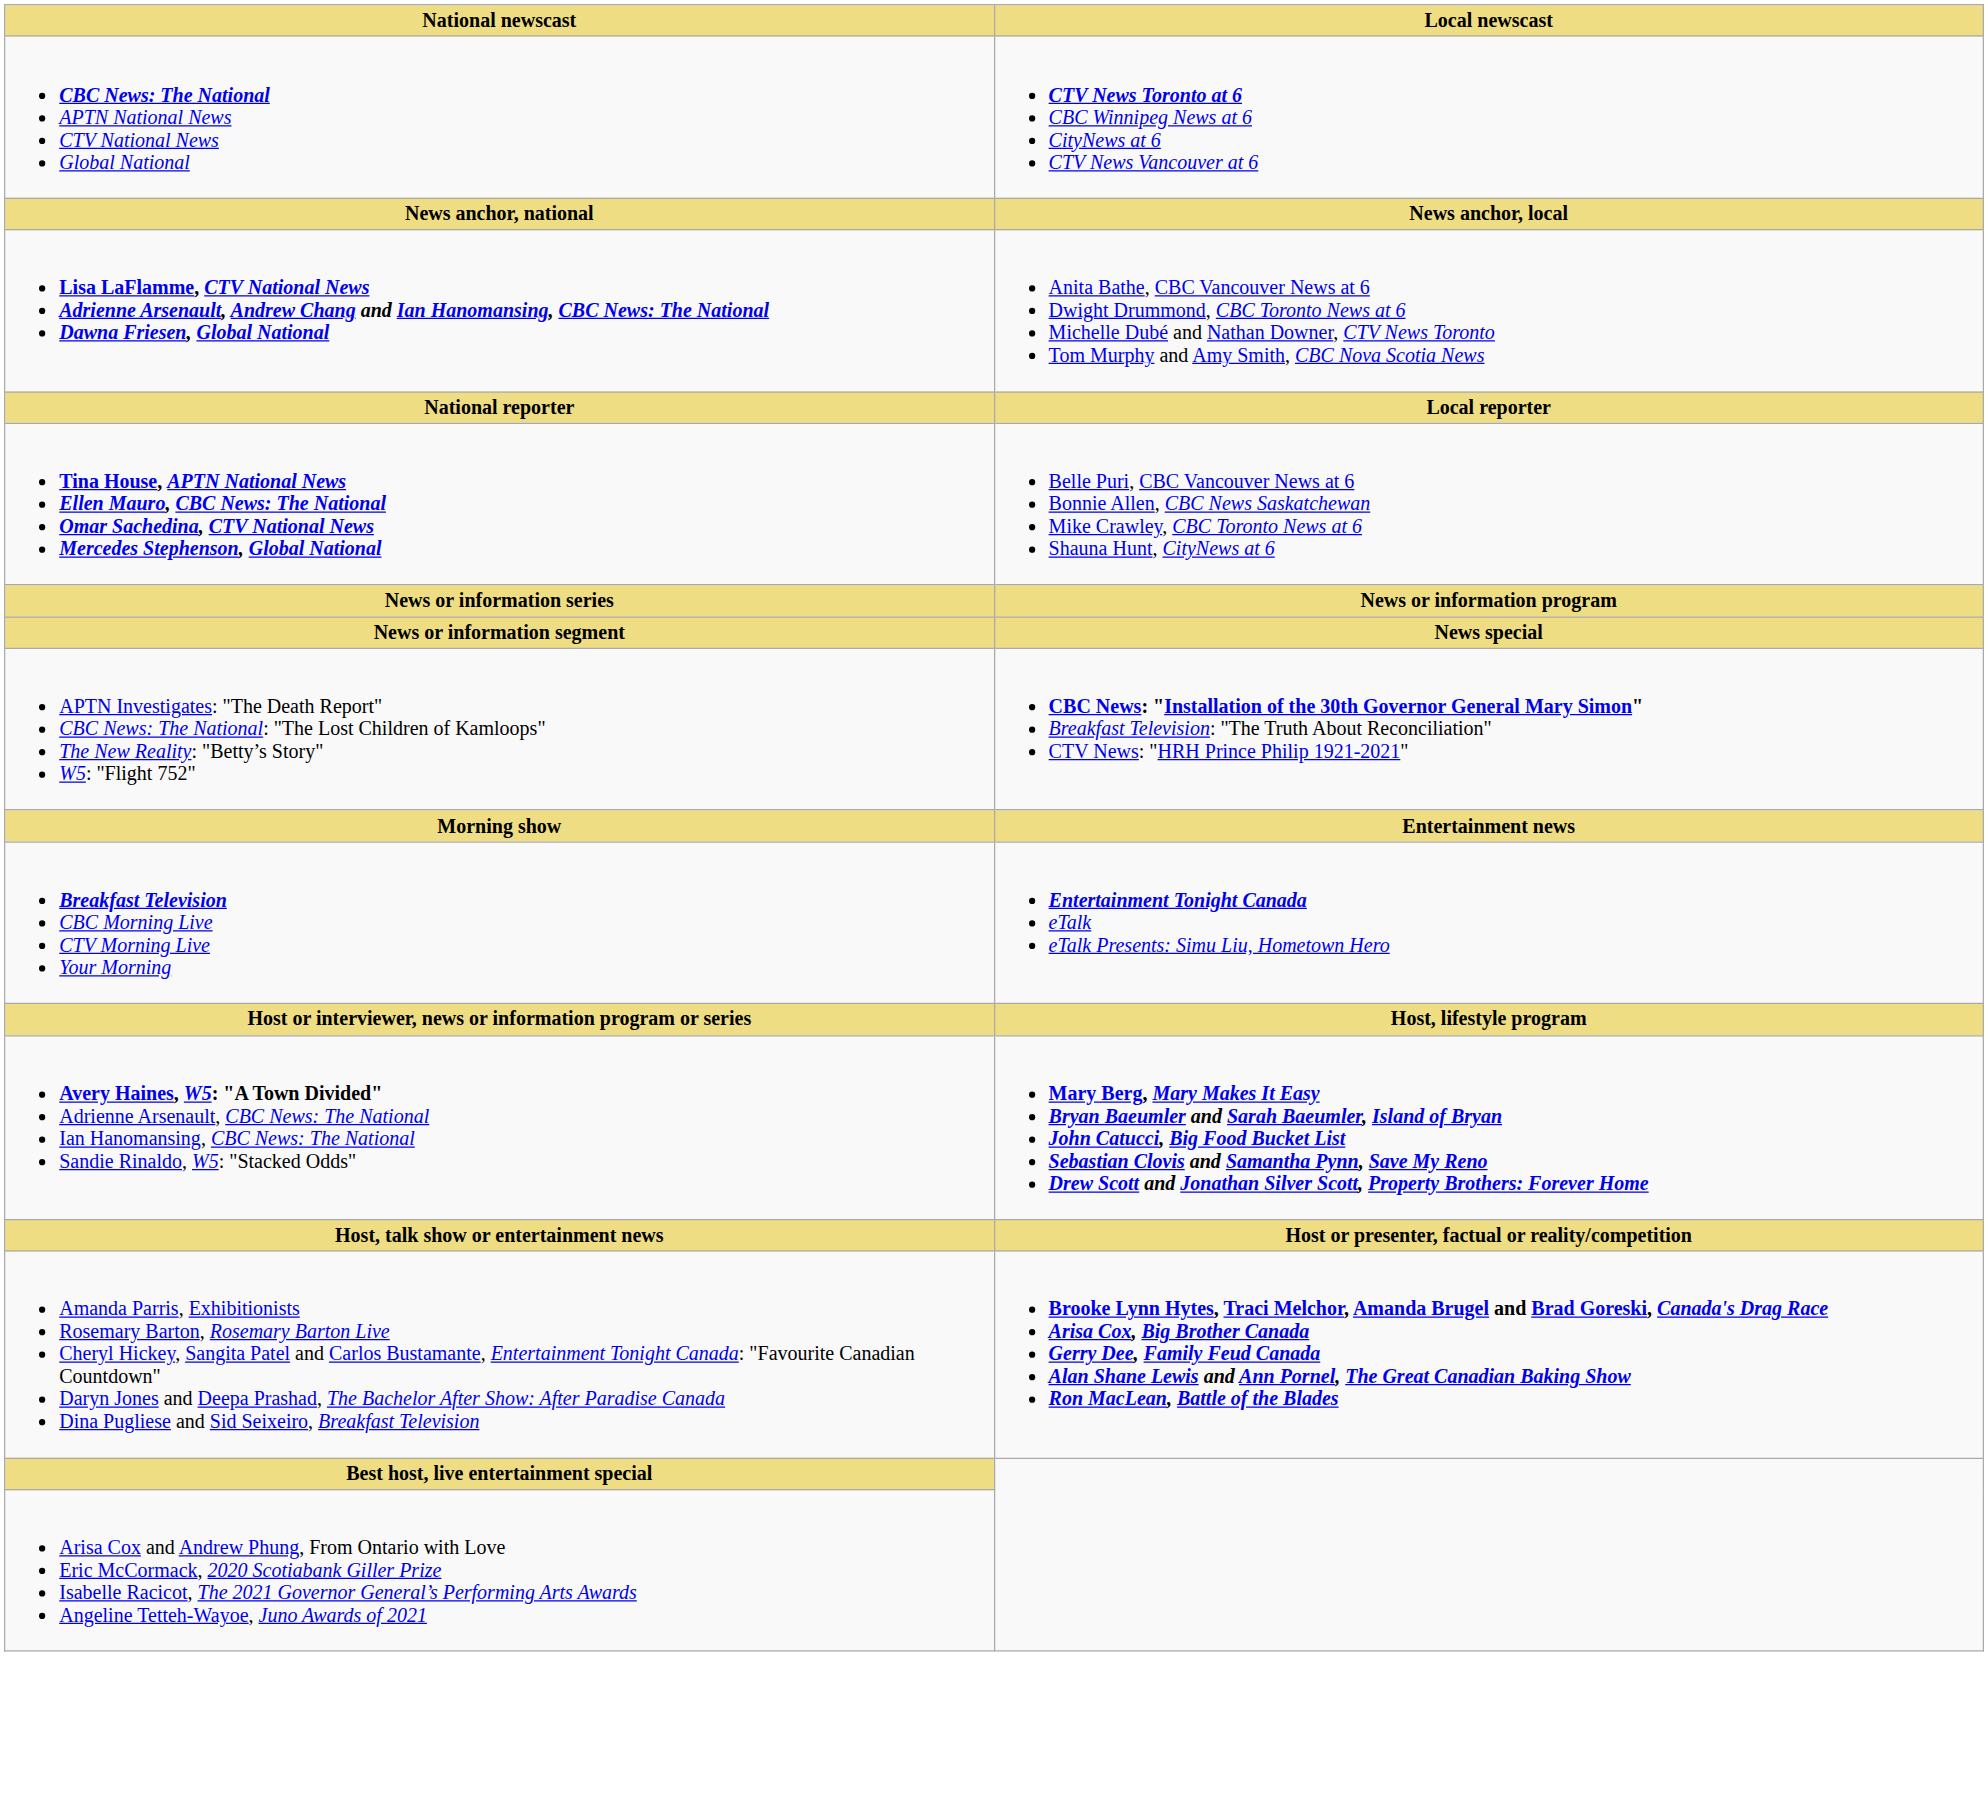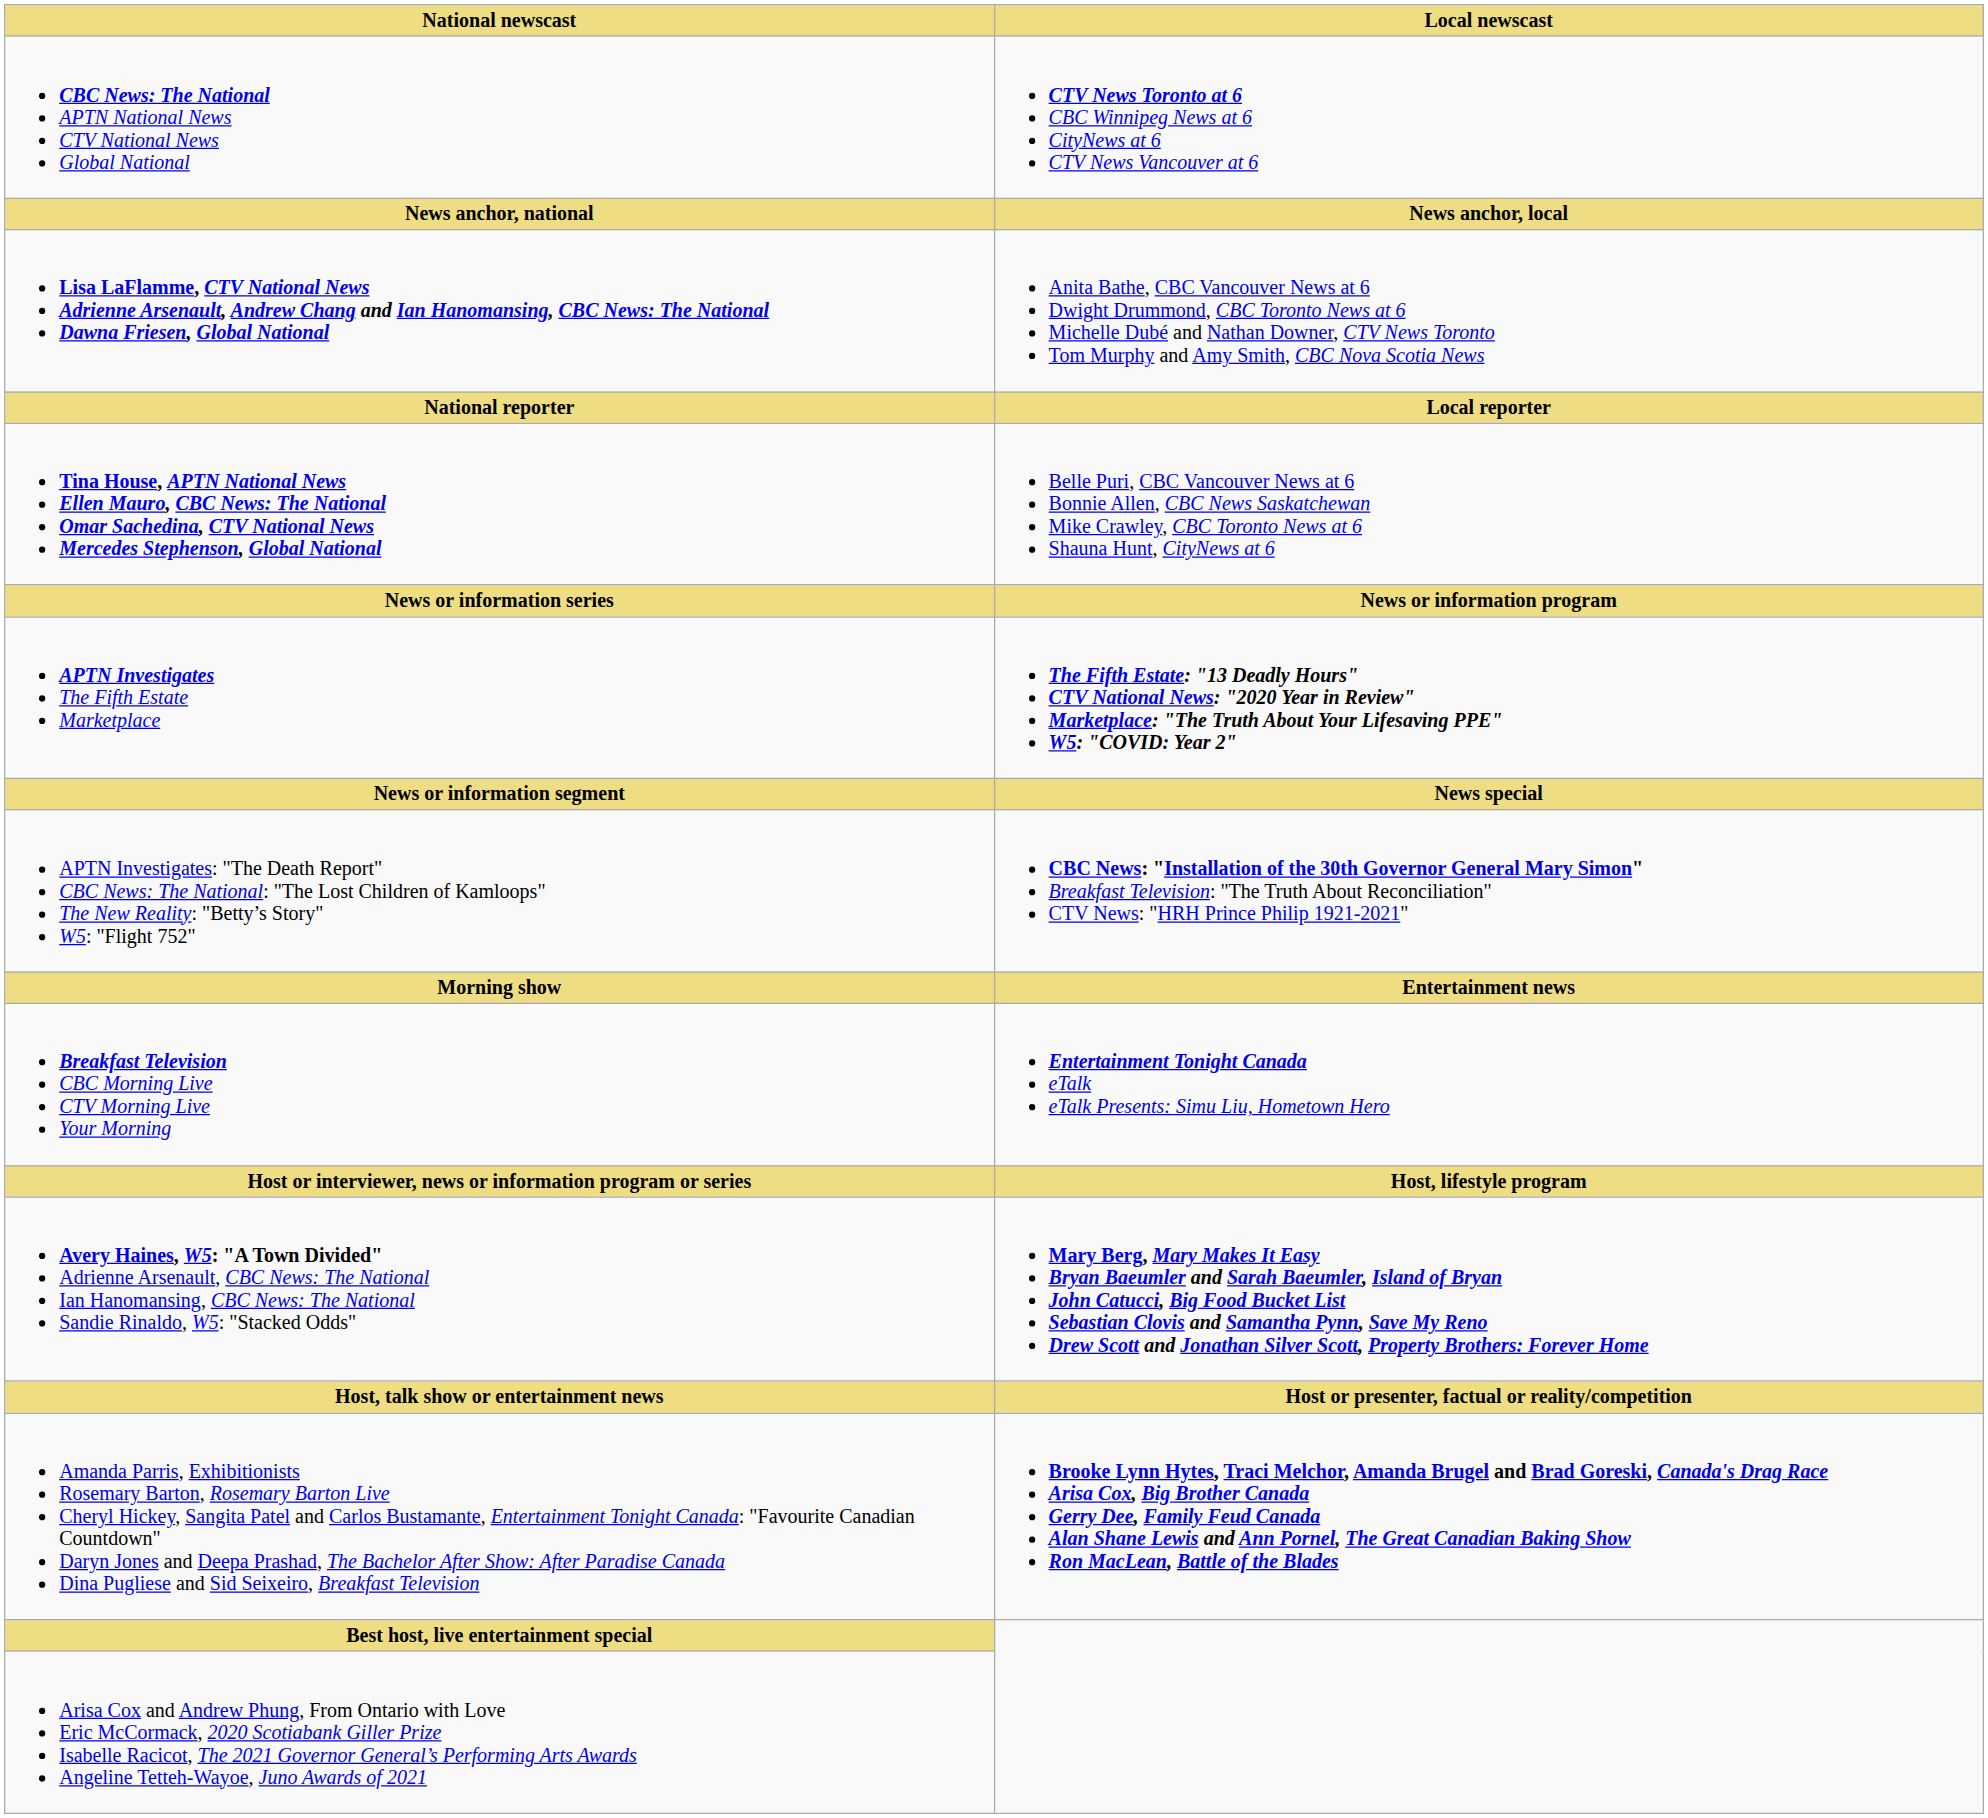 <table class=wikitable width="100%">
 <tr>
 <th style="background:#EEDD82; width:50%">National newscast</th>
 <th style="background:#EEDD82; width:50%">Local newscast</th>
 </tr>
 <tr>
 <td valign="top"><br><ul><li> <strong><em><a href='#'>CBC News: The National</a></em></strong></li><li><em><a href='#'>APTN National News</a></em></li><li><em><a href='#'>CTV National News</a></em></li><li><em><a href='#'>Global National</a></em></li></ul></td>
 <td valign="top"><br><ul><li> <strong><em><a href='#'>CTV News Toronto at 6</a></em></strong></li><li><em><a href='#'>CBC Winnipeg News at 6</a></em></li><li><em><a href='#'>CityNews at 6</a></em></li><li><em><a href='#'>CTV News Vancouver at 6</a></em></li></ul></td>
 </tr>
 <tr>
 <th style="background:#EEDD82; width:50%">News anchor, national</th>
 <th style="background:#EEDD82; width:50%">News anchor, local</th>
 </tr>
 <tr>
 <td valign="top"><br><ul><li> <strong><a href='#'>Lisa LaFlamme</a>, <em><a href='#'>CTV National News</a><strong><em></li><li><a href='#'>Adrienne Arsenault</a>, <a href='#'>Andrew Chang</a> and <a href='#'>Ian Hanomansing</a>, </em><a href='#'>CBC News: The National</a><em></li><li><a href='#'>Dawna Friesen</a>, </em><a href='#'>Global National</a><em></li></ul></td>
 <td valign="top"><br><ul><li> </strong><a href='#'>Anita Bathe</a>, </em><a href='#'>CBC Vancouver News at 6</a></em></strong></li><li><a href='#'>Dwight Drummond</a>, <em><a href='#'>CBC Toronto News at 6</a></em></li><li><a href='#'>Michelle Dubé</a> and <a href='#'>Nathan Downer</a>, <em><a href='#'>CTV News Toronto</a></em></li><li><a href='#'>Tom Murphy</a> and <a href='#'>Amy Smith</a>, <em><a href='#'>CBC Nova Scotia News</a></em></li></ul></td>
 </tr>
 <tr>
 <th style="background:#EEDD82; width:50%">National reporter</th>
 <th style="background:#EEDD82; width:50%">Local reporter</th>
 </tr>
 <tr>
 <td valign="top"><br><ul><li> <strong><a href='#'>Tina House</a>, <em><a href='#'>APTN National News</a><strong><em></li><li><a href='#'>Ellen Mauro</a>, </em><a href='#'>CBC News: The National</a><em></li><li><a href='#'>Omar Sachedina</a>, </em><a href='#'>CTV National News</a><em></li><li><a href='#'>Mercedes Stephenson</a>, </em><a href='#'>Global National</a><em></li></ul></td>
 <td valign="top"><br><ul><li> </strong><a href='#'>Belle Puri</a>, </em><a href='#'>CBC Vancouver News at 6</a></em></strong></li><li><a href='#'>Bonnie Allen</a>, <em><a href='#'>CBC News Saskatchewan</a></em></li><li><a href='#'>Mike Crawley</a>, <em><a href='#'>CBC Toronto News at 6</a></em></li><li><a href='#'>Shauna Hunt</a>, <em><a href='#'>CityNews at 6</a></em></li></ul></td>
 </tr>
 <tr>
 <th style="background:#EEDD82; width:50%">News or information series</th>
 <th style="background:#EEDD82; width:50%">News or information program</th>
+</tr>
+<tr>
+<td valign="top"><br><ul><li> <strong><em><a href='#'>APTN Investigates</a></em></strong></li><li><em><a href='#'>The Fifth Estate</a></em></li><li><em><a href='#'>Marketplace</a></em></li></ul></td>
+<td valign="top"><br><ul><li> <strong><em><a href='#'>The Fifth Estate</a><em>: "13 Deadly Hours"<strong></li><li></em><a href='#'>CTV National News</a><em>: "2020 Year in Review"</li><li></em><a href='#'>Marketplace</a><em>: "The Truth About Your Lifesaving PPE"</li><li></em><a href='#'>W5</a><em>: "COVID: Year 2"</li></ul></td>
 </tr>
 <tr>
 <th style="background:#EEDD82; width:50%">News or information segment</th>
 <th style="background:#EEDD82; width:50%">News special</th>
 </tr>
 <tr>
 <td valign="top"><br><ul><li> </em></strong><a href='#'>APTN Investigates</a></em>: "The Death Report"</strong></li><li><em><a href='#'>CBC News: The National</a></em>: "The Lost Children of Kamloops"</li><li><em><a href='#'>The New Reality</a></em>: "Betty’s Story"</li><li><em><a href='#'>W5</a></em>: "Flight 752"</li></ul></td>
 <td valign="top"><br><ul><li> <strong><a href='#'>CBC News</a>: "<a href='#'>Installation of the 30th Governor General Mary Simon</a>"</strong></li><li><em><a href='#'>Breakfast Television</a></em>: "The Truth About Reconciliation"</li><li><a href='#'>CTV News</a>: "<a href='#'>HRH Prince Philip 1921-2021</a>"</li></ul></td>
 </tr>
 <tr>
 <th style="background:#EEDD82; width:50%">Morning show</th>
 <th style="background:#EEDD82; width:50%">Entertainment news</th>
 </tr>
 <tr>
 <td valign="top"><br><ul><li> <strong><em><a href='#'>Breakfast Television</a></em></strong></li><li><em><a href='#'>CBC Morning Live</a></em></li><li><em><a href='#'>CTV Morning Live</a></em></li><li><em><a href='#'>Your Morning</a></em></li></ul></td>
 <td valign="top"><br><ul><li> <strong><em><a href='#'>Entertainment Tonight Canada</a></em></strong></li><li><em><a href='#'>eTalk</a></em></li><li><em><a href='#'>eTalk Presents: Simu Liu, Hometown Hero</a></em></li></ul></td>
 </tr>
 <tr>
 <th style="background:#EEDD82; width:50%">Host or interviewer, news or information program or series</th>
 <th style="background:#EEDD82; width:50%">Host, lifestyle program</th>
 </tr>
 <tr>
 <td valign="top"><br><ul><li> <strong><a href='#'>Avery Haines</a>, <em><a href='#'>W5</a></em>: "A Town Divided"</strong></li><li><a href='#'>Adrienne Arsenault</a>, <em><a href='#'>CBC News: The National</a></em></li><li><a href='#'>Ian Hanomansing</a>, <em><a href='#'>CBC News: The National</a></em></li><li><a href='#'>Sandie Rinaldo</a>, <em><a href='#'>W5</a></em>: "Stacked Odds"</li></ul></td>
 <td valign="top"><br><ul><li> <strong><a href='#'>Mary Berg</a>, <em><a href='#'>Mary Makes It Easy</a><strong><em></li><li><a href='#'>Bryan Baeumler</a> and <a href='#'>Sarah Baeumler</a>, </em><a href='#'>Island of Bryan</a><em></li><li><a href='#'>John Catucci</a>, </em><a href='#'>Big Food Bucket List</a><em></li><li><a href='#'>Sebastian Clovis</a> and <a href='#'>Samantha Pynn</a>, </em><a href='#'>Save My Reno</a><em></li><li><a href='#'>Drew Scott</a> and <a href='#'>Jonathan Silver Scott</a>, </em><a href='#'>Property Brothers: Forever Home</a><em></li></ul></td>
 </tr>
 <tr>
 <th style="background:#EEDD82; width:50%">Host, talk show or entertainment news</th>
 <th style="background:#EEDD82; width:50%">Host or presenter, factual or reality/competition</th>
 </tr>
 <tr>
 <td valign="top"><br><ul><li> </strong><a href='#'>Amanda Parris</a>, </em><a href='#'>Exhibitionists</a></em></strong></li><li><a href='#'>Rosemary Barton</a>, <em><a href='#'>Rosemary Barton Live</a></em></li><li><a href='#'>Cheryl Hickey</a>, <a href='#'>Sangita Patel</a> and <a href='#'>Carlos Bustamante</a>, <em><a href='#'>Entertainment Tonight Canada</a></em>: "Favourite Canadian Countdown"</li><li><a href='#'>Daryn Jones</a> and <a href='#'>Deepa Prashad</a>, <em><a href='#'>The Bachelor After Show: After Paradise Canada</a></em></li><li><a href='#'>Dina Pugliese</a> and <a href='#'>Sid Seixeiro</a>, <em><a href='#'>Breakfast Television</a></em></li></ul></td>
 <td valign="top"><br><ul><li> <strong><a href='#'>Brooke Lynn Hytes</a>, <a href='#'>Traci Melchor</a>, <a href='#'>Amanda Brugel</a> and <a href='#'>Brad Goreski</a>, <em><a href='#'>Canada's Drag Race</a><strong><em></li><li><a href='#'>Arisa Cox</a>, </em><a href='#'>Big Brother Canada</a><em></li><li><a href='#'>Gerry Dee</a>, </em><a href='#'>Family Feud Canada</a><em></li><li><a href='#'>Alan Shane Lewis</a> and <a href='#'>Ann Pornel</a>, </em><a href='#'>The Great Canadian Baking Show</a><em></li><li><a href='#'>Ron MacLean</a>, </em><a href='#'>Battle of the Blades</a><em></li></ul></td>
 </tr>
 <tr>
 <th style="background:#EEDD82; width:50%">Best host, live entertainment special</th>
 </tr>
 <tr>
 <td valign="top"><br><ul><li> </strong><a href='#'>Arisa Cox</a> and <a href='#'>Andrew Phung</a>, </em>From Ontario with Love</em></strong></li><li><a href='#'>Eric McCormack</a>, <em><a href='#'>2020 Scotiabank Giller Prize</a></em></li><li><a href='#'>Isabelle Racicot</a>, <em><a href='#'>The 2021 Governor General’s Performing Arts Awards</a></em></li><li><a href='#'>Angeline Tetteh-Wayoe</a>, <em><a href='#'>Juno Awards of 2021</a></em></li></ul></td>
 </tr>
 </table>
